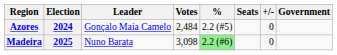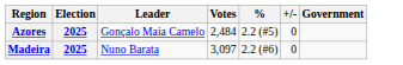 <table class="wikitable" style="text-align:right;">
 <tr>
 <th>Region</th>
 <th>Election</th>
 <th>Leader</th>
 <th>Votes</th>
 <th>%</th>
-<th>Seats</th>
 <th>+/-</th>
 <th>Government</th>
 </tr>
 <tr>
 <th><a href='#'>Azores</a></th>
-<th><a href='#'>2024</a></th>
+<th><a href='#'>2025</a></th>
 <td align=left><a href='#'>Gonçalo Maia Camelo</a></td>
 <td>2,484</td>
 <td>2.2 (#5)</td>
-<td></td>
 <td>0</td>
 <td></td>
 </tr>
 <tr>
 <th><a href='#'>Madeira</a></th>
 <th><a href='#'>2025</a></th>
 <td align=left><a href='#'>Nuno Barata</a></td>
-<td>3,098</td>
-<td style="background: lightgreen;">2.2 (#6)</td>
-<td></td>
+<td>3,097</td>
+<td>2.2 (#6)</td>
 <td>0</td>
 <td></td>
 </tr>
 </table>
